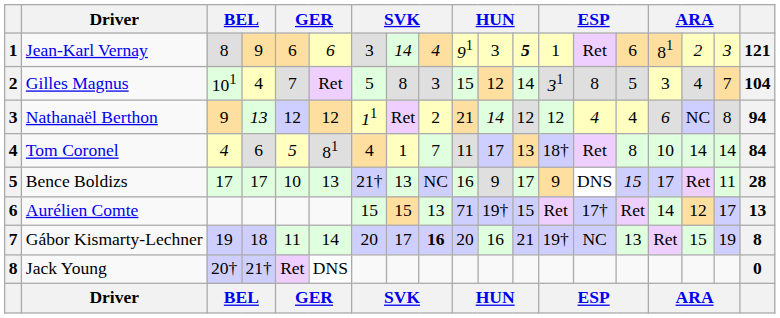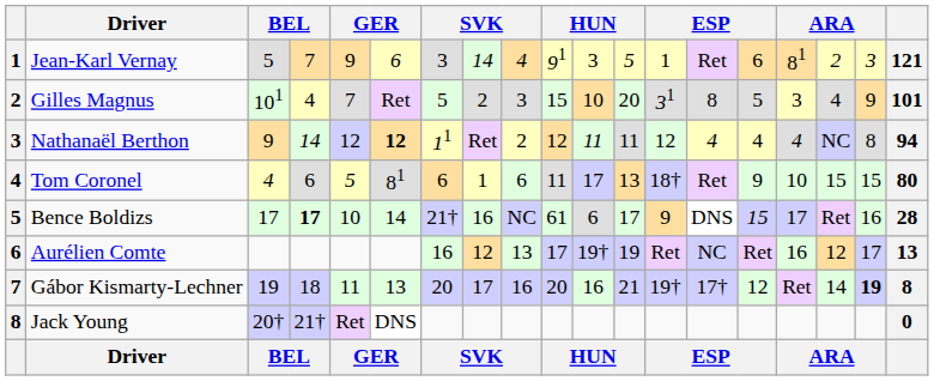 <table class="wikitable" style="font-size:85%; text-align:center">
 <tr>
 <th></th>
 <th>Driver</th>
 <th colspan=2><a href='#'>BEL</a><br></th>
 <th colspan=2><a href='#'>GER</a><br></th>
 <th colspan=3><a href='#'>SVK</a><br></th>
 <th colspan=3><a href='#'>HUN</a><br></th>
 <th colspan=3><a href='#'>ESP</a><br></th>
 <th colspan=3><a href='#'>ARA</a><br></th>
 <th></th>
 </tr>
 <tr>
 <th>1</th>
 <td align=left> <a href='#'>Jean-Karl Vernay</a></td>
-<td style="background:#dfdfdf;">8</td>
+<td style="background:#dfdfdf;">5</td>
+<td style="background:#ffdf9f;">7</td>
 <td style="background:#ffdf9f;">9</td>
-<td style="background:#ffdf9f;">6</td>
 <td style="background:#ffffbf;"><em>6</em></td>
 <td style="background:#dfdfdf;">3</td>
 <td style="background:#dfffdf;"><em>14</em></td>
 <td style="background:#ffdf9f;"><em>4</em></td>
 <td style="background:#ffffbf;"><em>9</em><sup>1</sup></td>
 <td style="background:#ffffbf;">3</td>
-<td style="background:#ffffbf;"><strong><em>5</em></strong></td>
+<td style="background:#ffffbf;"><em>5</em></td>
 <td style="background:#ffffbf;">1</td>
 <td style="background:#efcfff;">Ret</td>
 <td style="background:#ffdf9f;">6</td>
 <td style="background:#ffdf9f;">8<sup>1</sup></td>
 <td style="background:#ffffbf;"><em>2</em></td>
 <td style="background:#ffffbf;"><em>3</em></td>
 <th>121</th>
 </tr>
 <tr>
 <th>2</th>
 <td align=left> <a href='#'>Gilles Magnus</a></td>
 <td style="background:#dfffdf;">10<sup>1</sup></td>
 <td style="background:#ffffbf;">4</td>
 <td style="background:#dfdfdf;">7</td>
 <td style="background:#efcfff;">Ret</td>
 <td style="background:#dfffdf;">5</td>
-<td style="background:#dfdfdf;">8</td>
+<td style="background:#dfdfdf;">2</td>
 <td style="background:#dfdfdf;">3</td>
 <td style="background:#dfffdf;">15</td>
-<td style="background:#ffdf9f;">12</td>
-<td style="background:#dfffdf;">14</td>
+<td style="background:#ffdf9f;">10</td>
+<td style="background:#dfffdf;">20</td>
 <td style="background:#dfdfdf;"><em>3</em><sup>1</sup></td>
 <td style="background:#dfdfdf;">8</td>
 <td style="background:#dfdfdf;">5</td>
 <td style="background:#ffffbf;">3</td>
 <td style="background:#dfdfdf;">4</td>
-<td style="background:#ffdf9f;">7</td>
-<th>104</th>
+<td style="background:#ffdf9f;">9</td>
+<th>101</th>
 </tr>
 <tr>
 <th>3</th>
 <td align=left> <a href='#'>Nathanaël Berthon</a></td>
 <td style="background:#ffdf9f;">9</td>
-<td style="background:#dfffdf;"><em>13</em></td>
+<td style="background:#dfffdf;"><em>14</em></td>
 <td style="background:#cfcfff;">12</td>
-<td style="background:#ffdf9f;">12</td>
+<td style="background:#ffdf9f;"><strong>12</strong></td>
 <td style="background:#ffffbf;"><em>1</em><sup>1</sup></td>
 <td style="background:#efcfff;">Ret</td>
 <td style="background:#ffffbf;">2</td>
-<td style="background:#ffdf9f;">21</td>
-<td style="background:#dfffdf;"><em>14</em></td>
-<td style="background:#dfdfdf;">12</td>
+<td style="background:#ffdf9f;">12</td>
+<td style="background:#dfffdf;"><em>11</em></td>
+<td style="background:#dfdfdf;">11</td>
 <td style="background:#dfffdf;">12</td>
 <td style="background:#ffffbf;"><em>4</em></td>
 <td style="background:#ffffbf;">4</td>
-<td style="background:#dfdfdf;"><em>6</em></td>
+<td style="background:#dfdfdf;"><em>4</em></td>
 <td style="background:#cfcfff;">NC</td>
 <td style="background:#dfdfdf;">8</td>
 <th>94</th>
 </tr>
 <tr>
 <th>4</th>
 <td align=left> <a href='#'>Tom Coronel</a></td>
 <td style="background:#ffffbf;"><em>4</em></td>
 <td style="background:#dfdfdf;">6</td>
 <td style="background:#ffffbf;"><em>5</em></td>
 <td style="background:#dfdfdf;">8<sup>1</sup></td>
-<td style="background:#ffdf9f;">4</td>
+<td style="background:#ffdf9f;">6</td>
 <td style="background:#ffffbf;">1</td>
-<td style="background:#dfffdf;">7</td>
+<td style="background:#dfffdf;">6</td>
 <td style="background:#dfdfdf;">11</td>
 <td style="background:#cfcfff;">17</td>
 <td style="background:#ffdf9f;">13</td>
 <td style="background:#cfcfff;">18†</td>
 <td style="background:#efcfff;">Ret</td>
-<td style="background:#dfffdf;">8</td>
+<td style="background:#dfffdf;">9</td>
 <td style="background:#dfffdf;">10</td>
-<td style="background:#dfffdf;">14</td>
-<td style="background:#dfffdf;">14</td>
-<th>84</th>
+<td style="background:#dfffdf;">15</td>
+<td style="background:#dfffdf;">15</td>
+<th>80</th>
 </tr>
 <tr>
 <th>5</th>
 <td align=left> Bence Boldizs</td>
 <td style="background:#dfffdf;">17</td>
-<td style="background:#dfffdf;">17</td>
+<td style="background:#dfffdf;"><strong>17</strong></td>
 <td style="background:#dfffdf;">10</td>
-<td style="background:#dfffdf;">13</td>
+<td style="background:#dfffdf;">14</td>
 <td style="background:#cfcfff;">21†</td>
-<td style="background:#dfffdf;">13</td>
+<td style="background:#dfffdf;">16</td>
 <td style="background:#cfcfff;">NC</td>
-<td style="background:#dfffdf;">16</td>
-<td style="background:#dfdfdf;">9</td>
+<td style="background:#dfffdf;">61</td>
+<td style="background:#dfdfdf;">6</td>
 <td style="background:#dfffdf;">17</td>
 <td style="background:#ffdf9f;">9</td>
 <td style="background:#ffffff;">DNS</td>
 <td style="background:#cfcfff;"><em>15</em></td>
 <td style="background:#cfcfff;">17</td>
 <td style="background:#efcfff;">Ret</td>
-<td style="background:#dfffdf;">11</td>
+<td style="background:#dfffdf;">16</td>
 <th>28</th>
 </tr>
 <tr>
 <th>6</th>
 <td align=left> <a href='#'>Aurélien Comte</a></td>
 <td></td>
 <td></td>
 <td></td>
 <td></td>
-<td style="background:#dfffdf;">15</td>
-<td style="background:#ffdf9f;">15</td>
+<td style="background:#dfffdf;">16</td>
+<td style="background:#ffdf9f;">12</td>
 <td style="background:#dfffdf;">13</td>
-<td style="background:#cfcfff;">71</td>
+<td style="background:#cfcfff;">17</td>
 <td style="background:#cfcfff;">19†</td>
-<td style="background:#cfcfff;">15</td>
+<td style="background:#cfcfff;">19</td>
 <td style="background:#efcfff;">Ret</td>
-<td style="background:#cfcfff;">17†</td>
+<td style="background:#cfcfff;">NC</td>
 <td style="background:#efcfff;">Ret</td>
-<td style="background:#dfffdf;">14</td>
+<td style="background:#dfffdf;">16</td>
 <td style="background:#ffdf9f;">12</td>
 <td style="background:#cfcfff;">17</td>
 <th>13</th>
 </tr>
 <tr>
 <th>7</th>
 <td align=left> Gábor Kismarty-Lechner</td>
 <td style="background:#cfcfff;">19</td>
 <td style="background:#cfcfff;">18</td>
 <td style="background:#dfffdf;">11</td>
-<td style="background:#dfffdf;">14</td>
+<td style="background:#dfffdf;">13</td>
 <td style="background:#cfcfff;">20</td>
 <td style="background:#cfcfff;">17</td>
-<td style="background:#cfcfff;"><strong>16</strong></td>
+<td style="background:#cfcfff;">16</td>
 <td style="background:#cfcfff;">20</td>
 <td style="background:#dfffdf;">16</td>
 <td style="background:#cfcfff;">21</td>
 <td style="background:#cfcfff;">19†</td>
-<td style="background:#cfcfff;">NC</td>
-<td style="background:#dfffdf;">13</td>
+<td style="background:#cfcfff;">17†</td>
+<td style="background:#dfffdf;">12</td>
 <td style="background:#efcfff;">Ret</td>
-<td style="background:#dfffdf;">15</td>
-<td style="background:#cfcfff;">19</td>
+<td style="background:#dfffdf;">14</td>
+<td style="background:#cfcfff;"><strong>19</strong></td>
 <th>8</th>
 </tr>
 <tr>
 <th>8</th>
 <td align=left> Jack Young</td>
 <td style="background:#cfcfff;">20†</td>
 <td style="background:#cfcfff;">21†</td>
 <td style="background:#efcfff;">Ret</td>
 <td style="background:#ffffff;">DNS</td>
 <td></td>
 <td></td>
 <td></td>
 <td></td>
 <td></td>
 <td></td>
 <td></td>
 <td></td>
 <td></td>
 <td></td>
 <td></td>
 <td></td>
 <th>0</th>
 </tr>
 <tr>
 <th></th>
 <th>Driver</th>
 <th colspan=2><a href='#'>BEL</a><br></th>
 <th colspan=2><a href='#'>GER</a><br></th>
 <th colspan=3><a href='#'>SVK</a><br></th>
 <th colspan=3><a href='#'>HUN</a><br></th>
 <th colspan=3><a href='#'>ESP</a><br></th>
 <th colspan=3><a href='#'>ARA</a><br></th>
 <th></th>
 </tr>
 </table>
